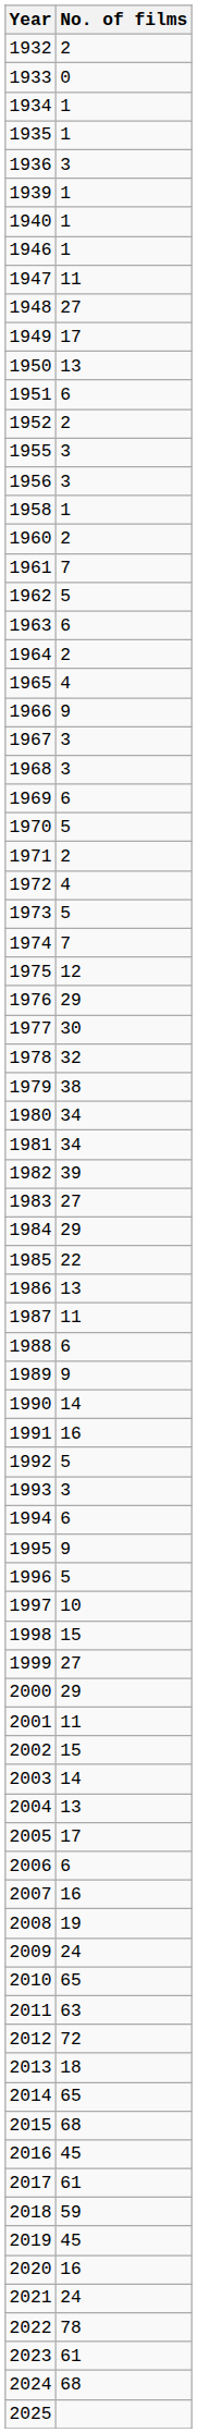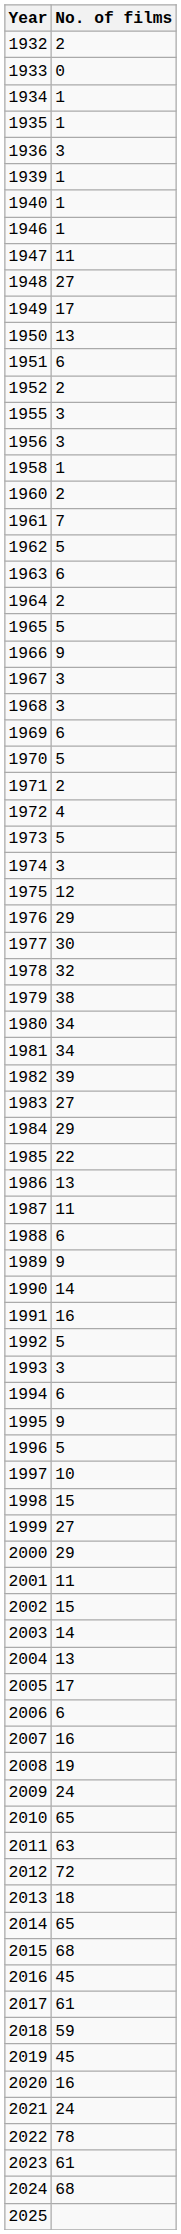 <table class="wikitable" align="right">
 <tr>
 <th>Year</th>
 <th>No. of films</th>
 </tr>
 <tr>
 <td>1932</td>
 <td>2</td>
 </tr>
 <tr>
 <td>1933</td>
 <td>0</td>
 </tr>
 <tr>
 <td>1934</td>
 <td>1</td>
 </tr>
 <tr>
 <td>1935</td>
 <td>1</td>
 </tr>
 <tr>
 <td>1936</td>
 <td>3</td>
 </tr>
 <tr>
 <td>1939</td>
 <td>1</td>
 </tr>
 <tr>
 <td>1940</td>
 <td>1</td>
 </tr>
 <tr>
 <td>1946</td>
 <td>1</td>
 </tr>
 <tr>
 <td>1947</td>
 <td>11</td>
 </tr>
 <tr>
 <td>1948</td>
 <td>27</td>
 </tr>
 <tr>
 <td>1949</td>
 <td>17</td>
 </tr>
 <tr>
 <td>1950</td>
 <td>13</td>
 </tr>
 <tr>
 <td>1951</td>
 <td>6</td>
 </tr>
 <tr>
 <td>1952</td>
 <td>2</td>
 </tr>
 <tr>
 <td>1955</td>
 <td>3</td>
 </tr>
 <tr>
 <td>1956</td>
 <td>3</td>
 </tr>
 <tr>
 <td>1958</td>
 <td>1</td>
 </tr>
 <tr>
 <td>1960</td>
 <td>2</td>
 </tr>
 <tr>
 <td>1961</td>
 <td>7</td>
 </tr>
 <tr>
 <td>1962</td>
 <td>5</td>
 </tr>
 <tr>
 <td>1963</td>
 <td>6</td>
 </tr>
 <tr>
 <td>1964</td>
 <td>2</td>
 </tr>
 <tr>
 <td>1965</td>
-<td>4</td>
+<td>5</td>
 </tr>
 <tr>
 <td>1966</td>
 <td>9</td>
 </tr>
 <tr>
 <td>1967</td>
 <td>3</td>
 </tr>
 <tr>
 <td>1968</td>
 <td>3</td>
 </tr>
 <tr>
 <td>1969</td>
 <td>6</td>
 </tr>
 <tr>
 <td>1970</td>
 <td>5</td>
 </tr>
 <tr>
 <td>1971</td>
 <td>2</td>
 </tr>
 <tr>
 <td>1972</td>
 <td>4</td>
 </tr>
 <tr>
 <td>1973</td>
 <td>5</td>
 </tr>
 <tr>
 <td>1974</td>
-<td>7</td>
+<td>3</td>
 </tr>
 <tr>
 <td>1975</td>
 <td>12</td>
 </tr>
 <tr>
 <td>1976</td>
 <td>29</td>
 </tr>
 <tr>
 <td>1977</td>
 <td>30</td>
 </tr>
 <tr>
 <td>1978</td>
 <td>32</td>
 </tr>
 <tr>
 <td>1979</td>
 <td>38</td>
 </tr>
 <tr>
 <td>1980</td>
 <td>34</td>
 </tr>
 <tr>
 <td>1981</td>
 <td>34</td>
 </tr>
 <tr>
 <td>1982</td>
 <td>39</td>
 </tr>
 <tr>
 <td>1983</td>
 <td>27</td>
 </tr>
 <tr>
 <td>1984</td>
 <td>29</td>
 </tr>
 <tr>
 <td>1985</td>
 <td>22</td>
 </tr>
 <tr>
 <td>1986</td>
 <td>13</td>
 </tr>
 <tr>
 <td>1987</td>
 <td>11</td>
 </tr>
 <tr>
 <td>1988</td>
 <td>6</td>
 </tr>
 <tr>
 <td>1989</td>
 <td>9</td>
 </tr>
 <tr>
 <td>1990</td>
 <td>14</td>
 </tr>
 <tr>
 <td>1991</td>
 <td>16</td>
 </tr>
 <tr>
 <td>1992</td>
 <td>5</td>
 </tr>
 <tr>
 <td>1993</td>
 <td>3</td>
 </tr>
 <tr>
 <td>1994</td>
 <td>6</td>
 </tr>
 <tr>
 <td>1995</td>
 <td>9</td>
 </tr>
 <tr>
 <td>1996</td>
 <td>5</td>
 </tr>
 <tr>
 <td>1997</td>
 <td>10</td>
 </tr>
 <tr>
 <td>1998</td>
 <td>15</td>
 </tr>
 <tr>
 <td>1999</td>
 <td>27</td>
 </tr>
 <tr>
 <td>2000</td>
 <td>29</td>
 </tr>
 <tr>
 <td>2001</td>
 <td>11</td>
 </tr>
 <tr>
 <td>2002</td>
 <td>15</td>
 </tr>
 <tr>
 <td>2003</td>
 <td>14</td>
 </tr>
 <tr>
 <td>2004</td>
 <td>13</td>
 </tr>
 <tr>
 <td>2005</td>
 <td>17</td>
 </tr>
 <tr>
 <td>2006</td>
 <td>6</td>
 </tr>
 <tr>
 <td>2007</td>
 <td>16</td>
 </tr>
 <tr>
 <td>2008</td>
 <td>19</td>
 </tr>
 <tr>
 <td>2009</td>
 <td>24</td>
 </tr>
 <tr>
 <td>2010</td>
 <td>65</td>
 </tr>
 <tr>
 <td>2011</td>
 <td>63</td>
 </tr>
 <tr>
 <td>2012</td>
 <td>72</td>
 </tr>
 <tr>
 <td>2013</td>
 <td>18</td>
 </tr>
 <tr>
 <td>2014</td>
 <td>65</td>
 </tr>
 <tr>
 <td>2015</td>
 <td>68</td>
 </tr>
 <tr>
 <td>2016</td>
 <td>45</td>
 </tr>
 <tr>
 <td>2017</td>
 <td>61</td>
 </tr>
 <tr>
 <td>2018</td>
 <td>59</td>
 </tr>
 <tr>
 <td>2019</td>
 <td>45</td>
 </tr>
 <tr>
 <td>2020</td>
 <td>16</td>
 </tr>
 <tr>
 <td>2021</td>
 <td>24</td>
 </tr>
 <tr>
 <td>2022</td>
 <td>78</td>
 </tr>
 <tr>
 <td>2023</td>
 <td>61</td>
 </tr>
 <tr>
 <td>2024</td>
 <td>68</td>
 </tr>
 <tr>
 <td>2025</td>
 <td></td>
 </tr>
 </table>
